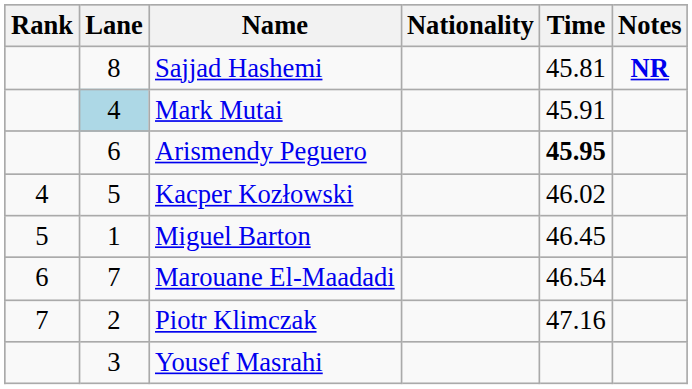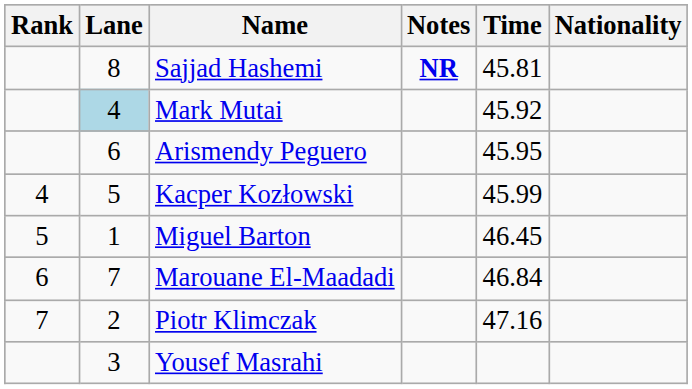 <table class="wikitable sortable" style="text-align:center">
 <tr>
 <th>Rank</th>
 <th>Lane</th>
 <th>Name</th>
+<th>Notes</th>
+<th>Time</th>
 <th>Nationality</th>
-<th>Time</th>
-<th>Notes</th>
 </tr>
 <tr>
 <td></td>
 <td>8</td>
 <td align=left><a href='#'>Sajjad Hashemi</a></td>
+<td><strong><a href='#'>NR</a></strong></td>
+<td>45.81</td>
 <td align=left></td>
-<td>45.81</td>
-<td><strong><a href='#'>NR</a></strong></td>
 </tr>
 <tr>
 <td></td>
 <td style="background: lightblue;">4</td>
 <td align=left><a href='#'>Mark Mutai</a></td>
+<td></td>
+<td>45.92</td>
 <td align=left></td>
-<td>45.91</td>
-<td></td>
 </tr>
 <tr>
 <td></td>
 <td>6</td>
 <td align=left><a href='#'>Arismendy Peguero</a></td>
+<td></td>
+<td>45.95</td>
 <td align=left></td>
-<td><strong>45.95</strong></td>
-<td></td>
 </tr>
 <tr>
 <td>4</td>
 <td>5</td>
 <td align=left><a href='#'>Kacper Kozłowski</a></td>
+<td></td>
+<td>45.99</td>
 <td align=left></td>
-<td>46.02</td>
-<td></td>
 </tr>
 <tr>
 <td>5</td>
 <td>1</td>
 <td align=left><a href='#'>Miguel Barton</a></td>
+<td></td>
+<td>46.45</td>
 <td align=left></td>
-<td>46.45</td>
-<td></td>
 </tr>
 <tr>
 <td>6</td>
 <td>7</td>
 <td align=left><a href='#'>Marouane El-Maadadi</a></td>
+<td></td>
+<td>46.84</td>
 <td align=left></td>
-<td>46.54</td>
-<td></td>
 </tr>
 <tr>
 <td>7</td>
 <td>2</td>
 <td align=left><a href='#'>Piotr Klimczak</a></td>
+<td></td>
+<td>47.16</td>
 <td align=left></td>
-<td>47.16</td>
-<td></td>
 </tr>
 <tr>
 <td></td>
 <td>3</td>
 <td align=left><a href='#'>Yousef Masrahi</a></td>
-<td align=left></td>
 <td></td>
 <td></td>
+<td align=left></td>
 </tr>
 </table>
